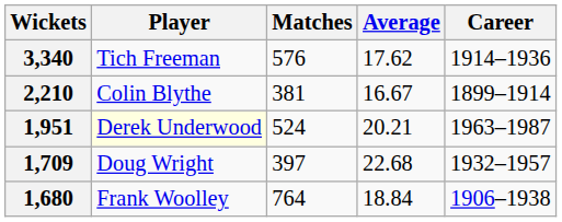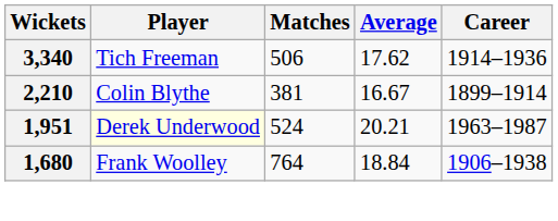 <table class="wikitable">
 <tr>
 <th>Wickets</th>
 <th>Player</th>
 <th>Matches</th>
 <th><a href='#'>Average</a></th>
 <th>Career</th>
 </tr>
 <tr>
 <th>3,340</th>
 <td><a href='#'>Tich Freeman</a></td>
-<td>576</td>
+<td>506</td>
 <td>17.62</td>
 <td>1914–1936</td>
 </tr>
 <tr>
 <th>2,210</th>
 <td><a href='#'>Colin Blythe</a></td>
 <td>381</td>
 <td>16.67</td>
 <td>1899–1914</td>
 </tr>
 <tr>
 <th>1,951</th>
 <td style="background: lightyellow;"><a href='#'>Derek Underwood</a></td>
 <td>524</td>
 <td>20.21</td>
 <td>1963–1987</td>
 </tr>
 <tr>
-<th>1,709</th>
-<td><a href='#'>Doug Wright</a></td>
-<td>397</td>
-<td>22.68</td>
-<td>1932–1957</td>
-</tr>
-<tr>
 <th>1,680</th>
 <td><a href='#'>Frank Woolley</a></td>
 <td>764</td>
 <td>18.84</td>
 <td><a href='#'>1906</a>–1938</td>
 </tr>
 </table>
